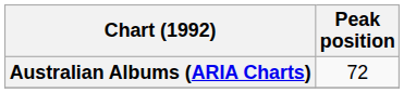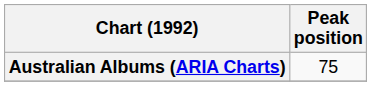 <table class="wikitable sortable plainrowheaders" style="text-align:center;">
 <tr>
 <th>Chart (1992)</th>
 <th>Peak<br>position</th>
 </tr>
 <tr>
 <th scope="row">Australian Albums (<a href='#'>ARIA Charts</a>)</th>
-<td>72</td>
+<td>75</td>
 </tr>
 <tr>
 </tr>
 <tr>
 </tr>
 <tr>
 </tr>
 <tr>
 </tr>
 <tr>
 </tr>
 </table>
